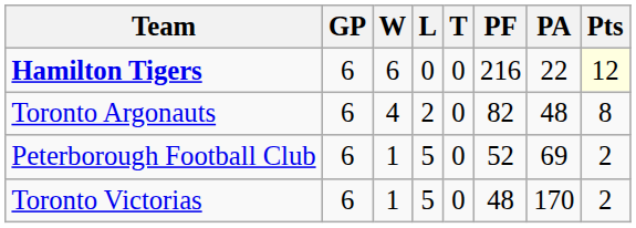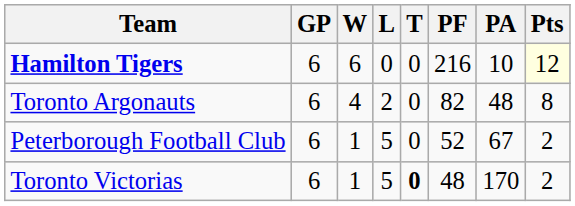 <table class="wikitable">
 <tr>
 <th>Team</th>
 <th>GP</th>
 <th>W</th>
 <th>L</th>
 <th>T</th>
 <th>PF</th>
 <th>PA</th>
 <th>Pts</th>
 </tr>
 <tr align="center">
 <td align="left"><strong><a href='#'>Hamilton Tigers</a></strong></td>
 <td>6</td>
 <td>6</td>
 <td>0</td>
 <td>0</td>
 <td>216</td>
-<td>22</td>
+<td>10</td>
 <td style="background: lightyellow;">12</td>
 </tr>
 <tr align="center">
 <td align="left"><a href='#'>Toronto Argonauts</a></td>
 <td>6</td>
 <td>4</td>
 <td>2</td>
 <td>0</td>
 <td>82</td>
 <td>48</td>
 <td>8</td>
 </tr>
 <tr align="center">
 <td align="left"><a href='#'>Peterborough Football Club</a></td>
 <td>6</td>
 <td>1</td>
 <td>5</td>
 <td>0</td>
 <td>52</td>
-<td>69</td>
+<td>67</td>
 <td>2</td>
 </tr>
 <tr align="center">
 <td align="left"><a href='#'>Toronto Victorias</a></td>
 <td>6</td>
 <td>1</td>
 <td>5</td>
-<td>0</td>
+<td><strong>0</strong></td>
 <td>48</td>
 <td>170</td>
 <td>2</td>
 </tr>
 </table>
